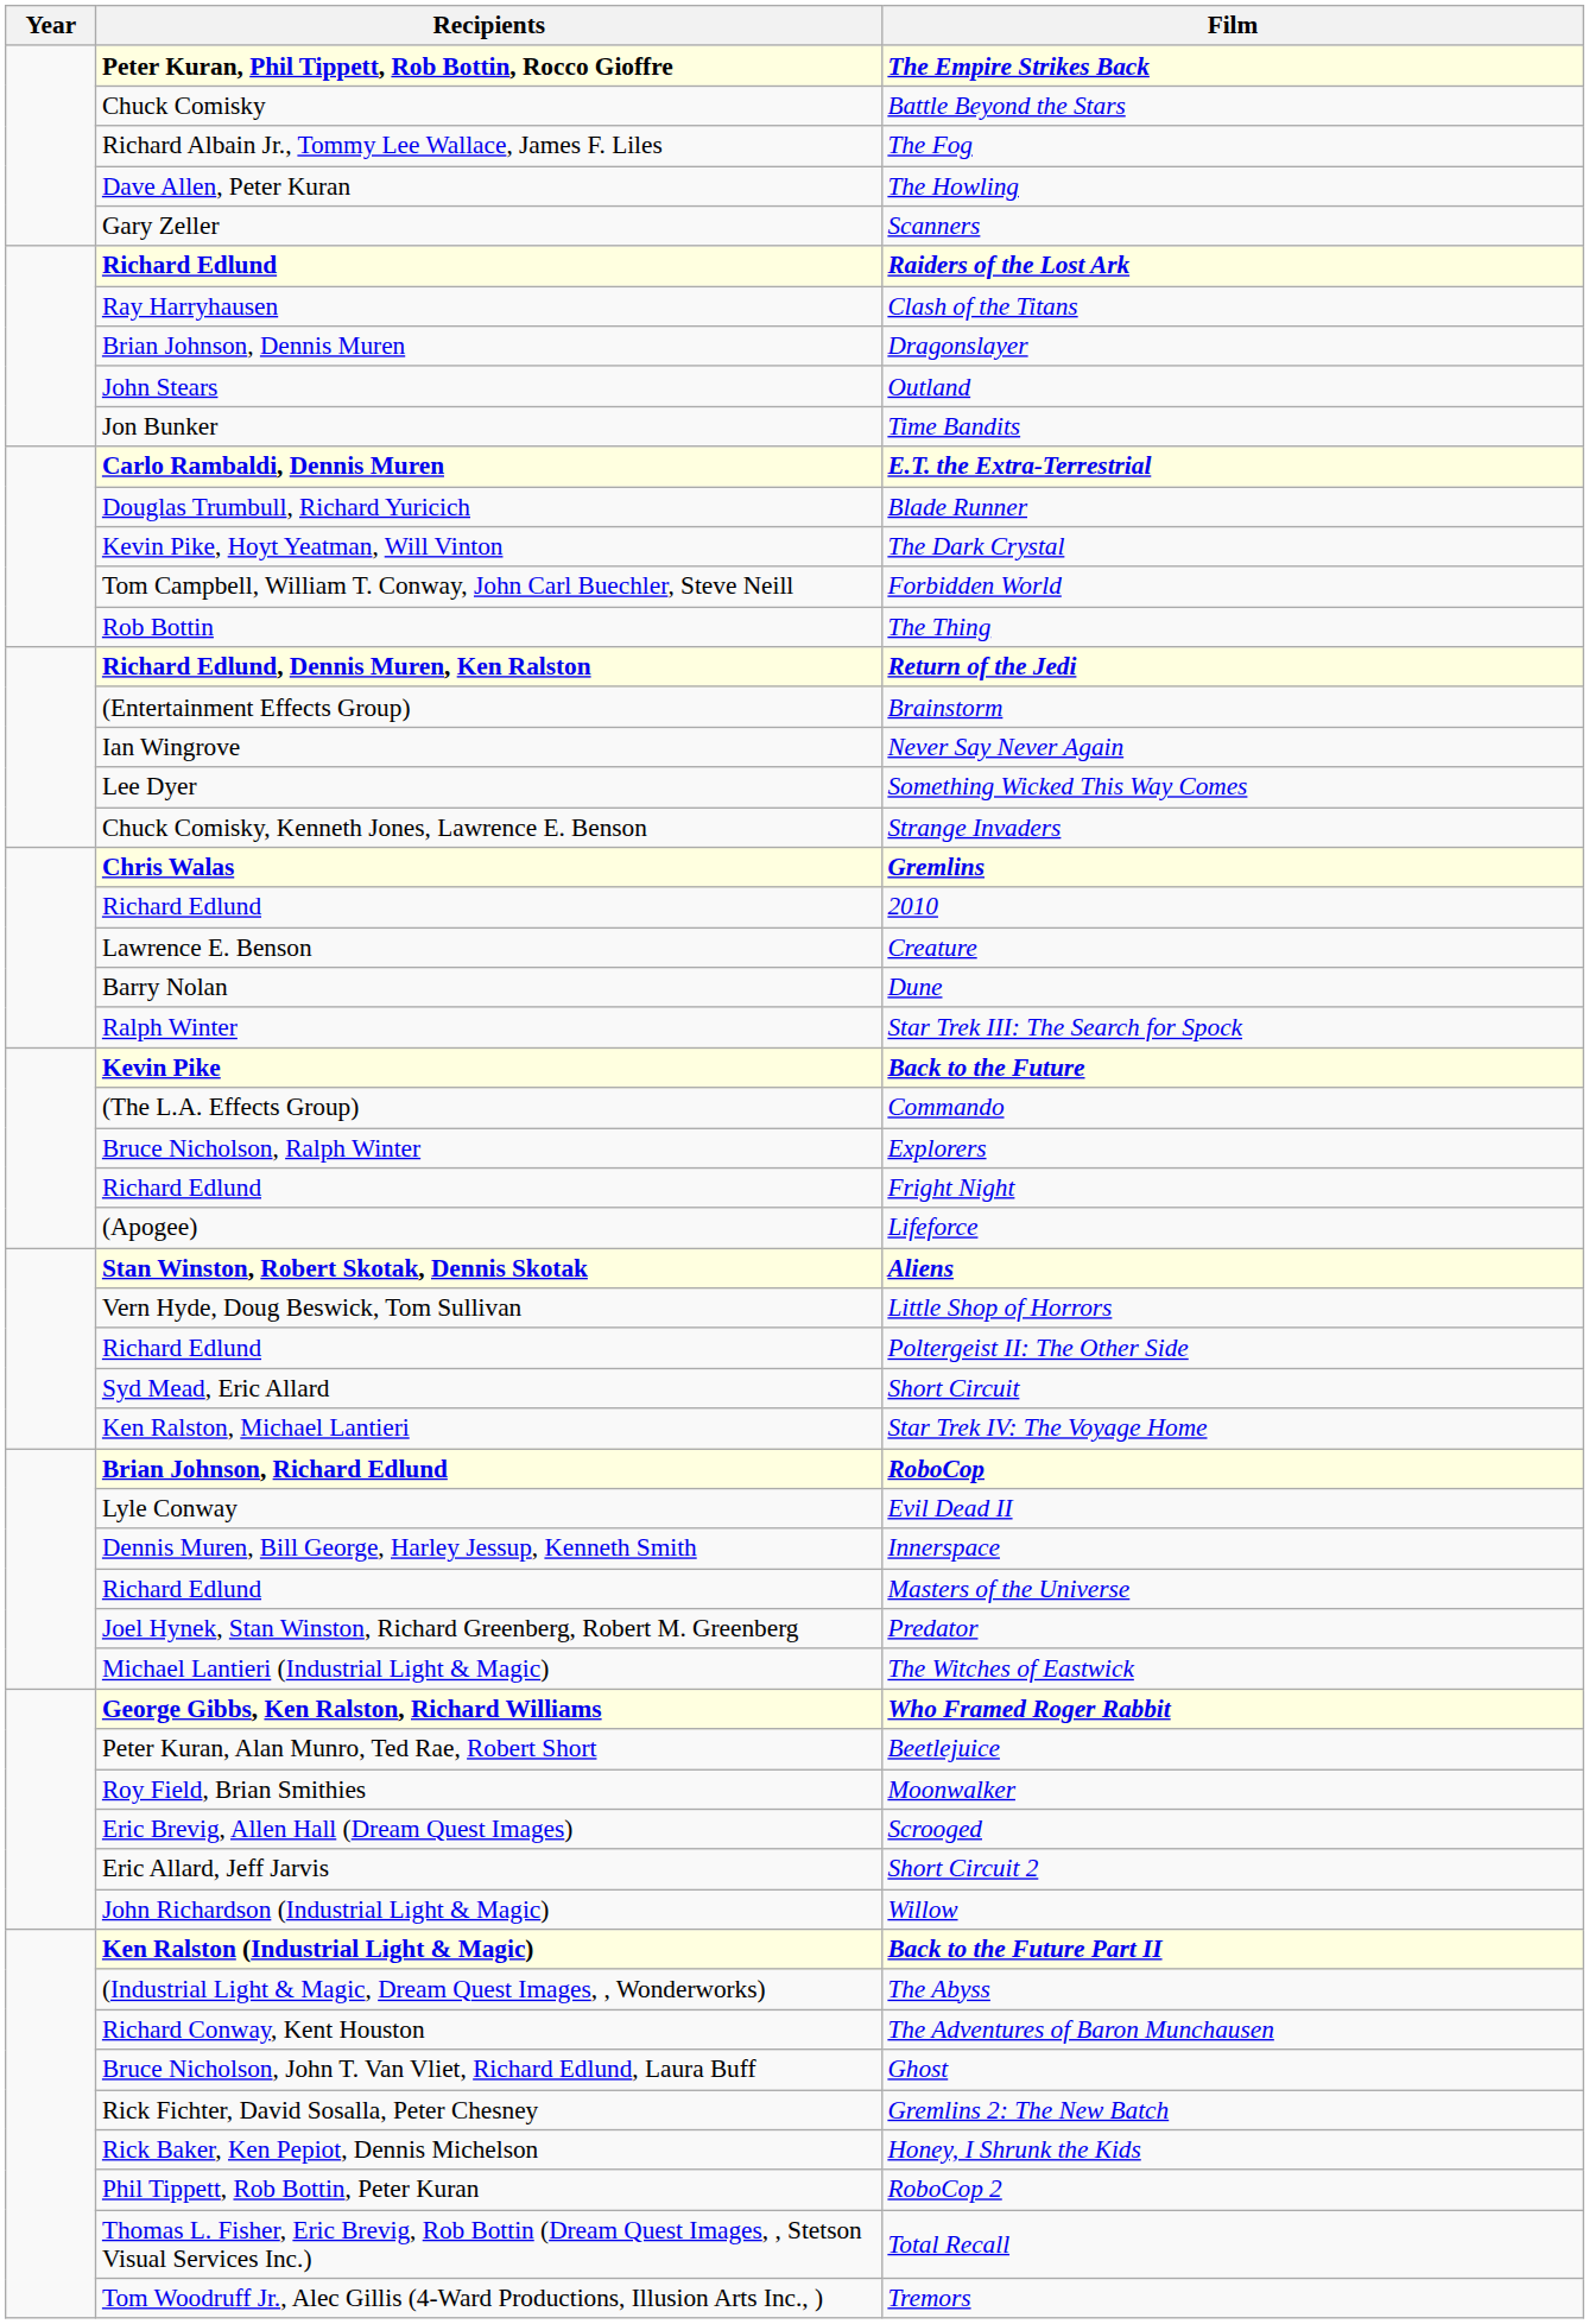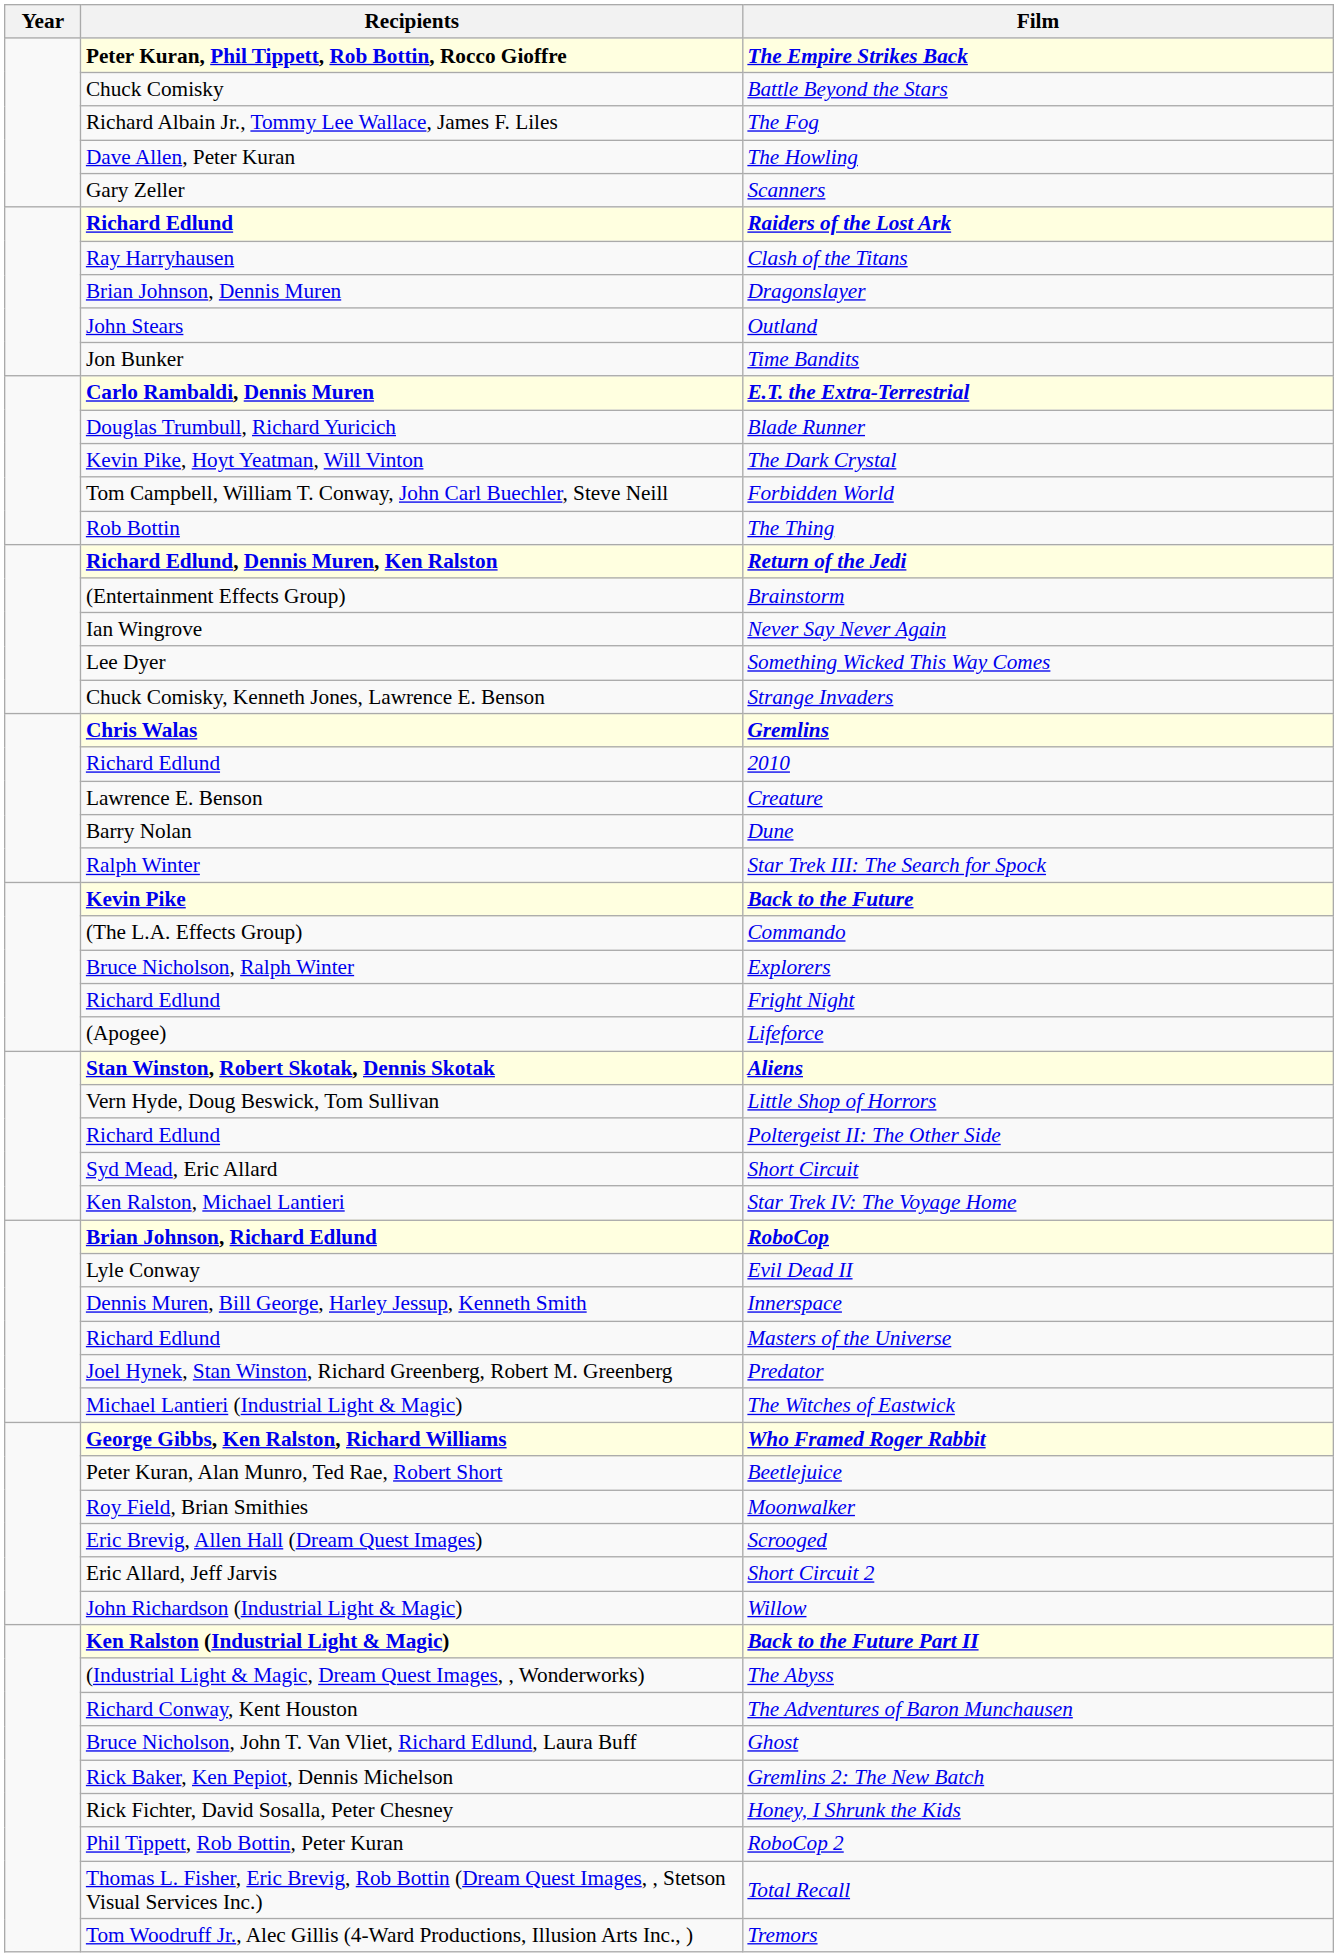 <table class="wikitable" width="1000px" border="1" cellpadding="5" cellspacing="0" align="centre">
 <tr>
 <th width="50px">Year</th>
 <th width="490px">Recipients</th>
 <th>Film</th>
 </tr>
 <tr>
 <td rowspan=5></td>
 <td style="background:lightyellow"><strong>Peter Kuran, <a href='#'>Phil Tippett</a>, <a href='#'>Rob Bottin</a>, Rocco Gioffre</strong></td>
 <td style="background:lightyellow"><strong><em><a href='#'>The Empire Strikes Back</a></em></strong></td>
 </tr>
 <tr>
 <td>Chuck Comisky</td>
 <td><em><a href='#'>Battle Beyond the Stars</a></em></td>
 </tr>
 <tr>
 <td>Richard Albain Jr., <a href='#'>Tommy Lee Wallace</a>, James F. Liles</td>
 <td><em><a href='#'>The Fog</a></em></td>
 </tr>
 <tr>
 <td><a href='#'>Dave Allen</a>, Peter Kuran</td>
 <td><em><a href='#'>The Howling</a></em></td>
 </tr>
 <tr>
 <td>Gary Zeller</td>
 <td><em><a href='#'>Scanners</a></em></td>
 </tr>
 <tr>
 <td rowspan=5></td>
 <td style="background:lightyellow"><strong><a href='#'>Richard Edlund</a></strong></td>
 <td style="background:lightyellow"><strong><em><a href='#'>Raiders of the Lost Ark</a></em></strong></td>
 </tr>
 <tr>
 <td><a href='#'>Ray Harryhausen</a></td>
 <td><em><a href='#'>Clash of the Titans</a></em></td>
 </tr>
 <tr>
 <td><a href='#'>Brian Johnson</a>, <a href='#'>Dennis Muren</a></td>
 <td><em><a href='#'>Dragonslayer</a></em></td>
 </tr>
 <tr>
 <td><a href='#'>John Stears</a></td>
 <td><em><a href='#'>Outland</a></em></td>
 </tr>
 <tr>
 <td>Jon Bunker</td>
 <td><em><a href='#'>Time Bandits</a></em></td>
 </tr>
 <tr>
 <td rowspan=5></td>
 <td style="background:lightyellow"><strong><a href='#'>Carlo Rambaldi</a>, <a href='#'>Dennis Muren</a></strong></td>
 <td style="background:lightyellow"><strong><em><a href='#'>E.T. the Extra-Terrestrial</a></em></strong></td>
 </tr>
 <tr>
 <td><a href='#'>Douglas Trumbull</a>, <a href='#'>Richard Yuricich</a></td>
 <td><em><a href='#'>Blade Runner</a></em></td>
 </tr>
 <tr>
 <td><a href='#'>Kevin Pike</a>, <a href='#'>Hoyt Yeatman</a>, <a href='#'>Will Vinton</a></td>
 <td><em><a href='#'>The Dark Crystal</a></em></td>
 </tr>
 <tr>
 <td>Tom Campbell, William T. Conway, <a href='#'>John Carl Buechler</a>, Steve Neill</td>
 <td><em><a href='#'>Forbidden World</a></em></td>
 </tr>
 <tr>
 <td><a href='#'>Rob Bottin</a></td>
 <td><em><a href='#'>The Thing</a></em></td>
 </tr>
 <tr>
 <td rowspan=5></td>
 <td style="background:lightyellow"><strong><a href='#'>Richard Edlund</a>, <a href='#'>Dennis Muren</a>, <a href='#'>Ken Ralston</a></strong></td>
 <td style="background:lightyellow"><strong><em><a href='#'>Return of the Jedi</a></em></strong></td>
 </tr>
 <tr>
 <td>(Entertainment Effects Group)</td>
 <td><em><a href='#'>Brainstorm</a></em></td>
 </tr>
 <tr>
 <td>Ian Wingrove</td>
 <td><em><a href='#'>Never Say Never Again</a></em></td>
 </tr>
 <tr>
 <td>Lee Dyer</td>
 <td><em><a href='#'>Something Wicked This Way Comes</a></em></td>
 </tr>
 <tr>
 <td>Chuck Comisky, Kenneth Jones, Lawrence E. Benson </td>
 <td><em><a href='#'>Strange Invaders</a></em></td>
 </tr>
 <tr>
 <td rowspan=5></td>
 <td style="background:lightyellow"><strong><a href='#'>Chris Walas</a></strong></td>
 <td style="background:lightyellow"><strong><em><a href='#'>Gremlins</a></em></strong></td>
 </tr>
 <tr>
 <td><a href='#'>Richard Edlund</a></td>
 <td><em><a href='#'>2010</a></em></td>
 </tr>
 <tr>
 <td>Lawrence E. Benson</td>
 <td><em><a href='#'>Creature</a></em></td>
 </tr>
 <tr>
 <td>Barry Nolan</td>
 <td><em><a href='#'>Dune</a></em></td>
 </tr>
 <tr>
 <td><a href='#'>Ralph Winter</a></td>
 <td><em><a href='#'>Star Trek III: The Search for Spock</a></em></td>
 </tr>
 <tr>
 <td rowspan=5></td>
 <td style="background:lightyellow"><strong><a href='#'>Kevin Pike</a></strong></td>
 <td style="background:lightyellow"><strong><em><a href='#'>Back to the Future</a></em></strong></td>
 </tr>
 <tr>
 <td>(The L.A. Effects Group)</td>
 <td><em><a href='#'>Commando</a></em></td>
 </tr>
 <tr>
 <td><a href='#'>Bruce Nicholson</a>, <a href='#'>Ralph Winter</a></td>
 <td><em><a href='#'>Explorers</a></em></td>
 </tr>
 <tr>
 <td><a href='#'>Richard Edlund</a></td>
 <td><em><a href='#'>Fright Night</a></em></td>
 </tr>
 <tr>
 <td>(Apogee)</td>
 <td><em><a href='#'>Lifeforce</a></em></td>
 </tr>
 <tr>
 <td rowspan=5></td>
 <td style="background:lightyellow"><strong><a href='#'>Stan Winston</a>, <a href='#'>Robert Skotak</a>, <a href='#'>Dennis Skotak</a> </strong></td>
 <td style="background:lightyellow"><strong><em><a href='#'>Aliens</a></em></strong></td>
 </tr>
 <tr>
 <td>Vern Hyde, Doug Beswick, Tom Sullivan</td>
 <td><em><a href='#'>Little Shop of Horrors</a></em></td>
 </tr>
 <tr>
 <td><a href='#'>Richard Edlund</a></td>
 <td><em><a href='#'>Poltergeist II: The Other Side</a></em></td>
 </tr>
 <tr>
 <td><a href='#'>Syd Mead</a>, Eric Allard</td>
 <td><em><a href='#'>Short Circuit</a></em></td>
 </tr>
 <tr>
 <td><a href='#'>Ken Ralston</a>, <a href='#'>Michael Lantieri</a></td>
 <td><em><a href='#'>Star Trek IV: The Voyage Home</a></em></td>
 </tr>
 <tr>
 <td rowspan=6></td>
 <td style="background:lightyellow"><strong><a href='#'>Brian Johnson</a>, <a href='#'>Richard Edlund</a></strong></td>
 <td style="background:lightyellow"><strong><em><a href='#'>RoboCop</a></em></strong></td>
 </tr>
 <tr>
 <td>Lyle Conway</td>
 <td><em><a href='#'>Evil Dead II</a></em></td>
 </tr>
 <tr>
 <td><a href='#'>Dennis Muren</a>, <a href='#'>Bill George</a>, <a href='#'>Harley Jessup</a>, <a href='#'>Kenneth Smith</a></td>
 <td><em><a href='#'>Innerspace</a></em></td>
 </tr>
 <tr>
 <td><a href='#'>Richard Edlund</a></td>
 <td><em><a href='#'>Masters of the Universe</a></em></td>
 </tr>
 <tr>
 <td><a href='#'>Joel Hynek</a>, <a href='#'>Stan Winston</a>, Richard Greenberg, Robert M. Greenberg</td>
 <td><em><a href='#'>Predator</a></em></td>
 </tr>
 <tr>
 <td><a href='#'>Michael Lantieri</a> (<a href='#'>Industrial Light & Magic</a>)</td>
 <td><em><a href='#'>The Witches of Eastwick</a></em></td>
 </tr>
 <tr>
 <td rowspan=6></td>
 <td style="background:lightyellow"><strong><a href='#'>George Gibbs</a>, <a href='#'>Ken Ralston</a>, <a href='#'>Richard Williams</a> </strong></td>
 <td style="background:lightyellow"><strong><em><a href='#'>Who Framed Roger Rabbit</a></em></strong></td>
 </tr>
 <tr>
 <td>Peter Kuran, Alan Munro, Ted Rae, <a href='#'>Robert Short</a></td>
 <td><em><a href='#'>Beetlejuice</a></em></td>
 </tr>
 <tr>
 <td><a href='#'>Roy Field</a>, Brian Smithies</td>
 <td><em><a href='#'>Moonwalker</a></em></td>
 </tr>
 <tr>
 <td><a href='#'>Eric Brevig</a>, <a href='#'>Allen Hall</a> (<a href='#'>Dream Quest Images</a>)</td>
 <td><em><a href='#'>Scrooged</a></em></td>
 </tr>
 <tr>
 <td>Eric Allard, Jeff Jarvis</td>
 <td><em><a href='#'>Short Circuit 2</a></em></td>
 </tr>
 <tr>
 <td><a href='#'>John Richardson</a> (<a href='#'>Industrial Light & Magic</a>)</td>
 <td><em><a href='#'>Willow</a></em></td>
 </tr>
 <tr>
 <td rowspan=9></td>
 <td style="background:lightyellow"><strong><a href='#'>Ken Ralston</a> (<a href='#'>Industrial Light & Magic</a>)</strong></td>
 <td style="background:lightyellow"><strong><em><a href='#'>Back to the Future Part II</a></em></strong></td>
 </tr>
 <tr>
 <td>(<a href='#'>Industrial Light & Magic</a>, <a href='#'>Dream Quest Images</a>, , Wonderworks)</td>
 <td><em><a href='#'>The Abyss</a></em></td>
 </tr>
 <tr>
 <td><a href='#'>Richard Conway</a>, Kent Houston</td>
 <td><em><a href='#'>The Adventures of Baron Munchausen</a></em></td>
 </tr>
 <tr>
 <td><a href='#'>Bruce Nicholson</a>, John T. Van Vliet, <a href='#'>Richard Edlund</a>, Laura Buff</td>
 <td><em><a href='#'>Ghost</a></em></td>
 </tr>
 <tr>
-<td>Rick Fichter, David Sosalla, Peter Chesney</td>
+<td><a href='#'>Rick Baker</a>, <a href='#'>Ken Pepiot</a>, Dennis Michelson</td>
 <td><em><a href='#'>Gremlins 2: The New Batch</a></em></td>
 </tr>
 <tr>
-<td><a href='#'>Rick Baker</a>, <a href='#'>Ken Pepiot</a>, Dennis Michelson</td>
+<td>Rick Fichter, David Sosalla, Peter Chesney</td>
 <td><em><a href='#'>Honey, I Shrunk the Kids</a></em></td>
 </tr>
 <tr>
 <td><a href='#'>Phil Tippett</a>, <a href='#'>Rob Bottin</a>, Peter Kuran</td>
 <td><em><a href='#'>RoboCop 2</a></em></td>
 </tr>
 <tr>
 <td><a href='#'>Thomas L. Fisher</a>, <a href='#'>Eric Brevig</a>, <a href='#'>Rob Bottin</a> (<a href='#'>Dream Quest Images</a>, , Stetson Visual Services Inc.)</td>
 <td><em><a href='#'>Total Recall</a></em></td>
 </tr>
 <tr>
 <td><a href='#'>Tom Woodruff Jr.</a>, Alec Gillis (4-Ward Productions, Illusion Arts Inc., )</td>
 <td><em><a href='#'>Tremors</a></em></td>
 </tr>
 </table>
